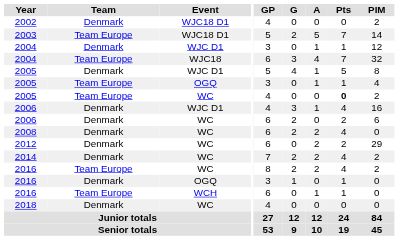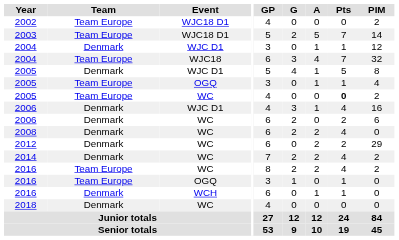 <table border="0" cellpadding="1" cellspacing="0" ID="Table3" style="text-align:center; width:40em">
 <tr ALIGN="center" bgcolor="#e0e0e0">
 <th>Year</th>
 <th>Team</th>
 <th>Event</th>
 <th rowspan="99" bgcolor="#ffffff"></th>
 <th>GP</th>
 <th>G</th>
 <th>A</th>
 <th>Pts</th>
 <th>PIM</th>
 </tr>
 <tr>
 <td><a href='#'>2002</a></td>
-<td><a href='#'>Denmark</a></td>
+<td><a href='#'>Team Europe</a></td>
 <td><a href='#'>WJC18 D1</a></td>
 <td>4</td>
 <td>0</td>
 <td>0</td>
 <td>0</td>
 <td>2</td>
 </tr>
 <tr bgcolor="#f0f0f0">
 <td><a href='#'>2003</a></td>
 <td><a href='#'>Team Europe</a></td>
 <td>WJC18 D1</td>
 <td>5</td>
 <td>2</td>
 <td>5</td>
 <td>7</td>
 <td>14</td>
 </tr>
 <tr>
 <td><a href='#'>2004</a></td>
 <td><a href='#'>Denmark</a></td>
 <td><a href='#'>WJC D1</a></td>
 <td>3</td>
 <td>0</td>
 <td>1</td>
 <td>1</td>
 <td>12</td>
 </tr>
 <tr bgcolor="#f0f0f0">
 <td><a href='#'>2004</a></td>
 <td><a href='#'>Team Europe</a></td>
 <td>WJC18</td>
 <td>6</td>
 <td>3</td>
 <td>4</td>
 <td>7</td>
 <td>32</td>
 </tr>
 <tr>
 <td><a href='#'>2005</a></td>
 <td>Denmark</td>
 <td>WJC D1</td>
 <td>5</td>
 <td>4</td>
 <td>1</td>
 <td>5</td>
 <td>8</td>
 </tr>
 <tr bgcolor="#f0f0f0">
 <td><a href='#'>2005</a></td>
 <td><a href='#'>Team Europe</a></td>
 <td><a href='#'>OGQ</a></td>
 <td>3</td>
 <td>0</td>
 <td>1</td>
 <td>1</td>
 <td>4</td>
 </tr>
 <tr>
 <td><a href='#'>2005</a></td>
 <td><a href='#'>Team Europe</a></td>
 <td><a href='#'>WC</a></td>
 <td>4</td>
 <td>0</td>
 <td>0</td>
 <td><strong>0</strong></td>
 <td>2</td>
 </tr>
 <tr bgcolor="#f0f0f0">
 <td><a href='#'>2006</a></td>
 <td>Denmark</td>
 <td>WJC D1</td>
 <td>4</td>
 <td>3</td>
 <td>1</td>
 <td>4</td>
 <td>16</td>
 </tr>
 <tr>
 <td><a href='#'>2006</a></td>
 <td>Denmark</td>
 <td>WC</td>
 <td>6</td>
 <td>2</td>
 <td>0</td>
 <td>2</td>
 <td>6</td>
 </tr>
 <tr bgcolor="#f0f0f0">
 <td><a href='#'>2008</a></td>
 <td>Denmark</td>
 <td>WC</td>
 <td>6</td>
 <td>2</td>
 <td>2</td>
 <td>4</td>
 <td>0</td>
 </tr>
 <tr>
 <td><a href='#'>2012</a></td>
 <td>Denmark</td>
 <td>WC</td>
 <td>6</td>
 <td>0</td>
 <td>2</td>
 <td>2</td>
 <td>29</td>
 </tr>
 <tr bgcolor="#f0f0f0">
 <td><a href='#'>2014</a></td>
 <td>Denmark</td>
 <td>WC</td>
 <td>7</td>
 <td>2</td>
 <td>2</td>
 <td>4</td>
 <td>2</td>
 </tr>
 <tr>
 <td><a href='#'>2016</a></td>
 <td><a href='#'>Team Europe</a></td>
 <td>WC</td>
 <td>8</td>
 <td>2</td>
 <td>2</td>
 <td>4</td>
 <td>2</td>
 </tr>
 <tr bgcolor="#f0f0f0">
 <td><a href='#'>2016</a></td>
-<td>Denmark</td>
+<td><a href='#'>Team Europe</a></td>
 <td>OGQ</td>
 <td>3</td>
 <td>1</td>
 <td>0</td>
 <td>1</td>
 <td>0</td>
 </tr>
 <tr>
 <td><a href='#'>2016</a></td>
-<td><a href='#'>Team Europe</a></td>
+<td><a href='#'>Denmark</a></td>
 <td><a href='#'>WCH</a></td>
 <td>6</td>
 <td>0</td>
 <td>1</td>
 <td>1</td>
 <td>0</td>
 </tr>
 <tr bgcolor="#f0f0f0">
 <td><a href='#'>2018</a></td>
 <td>Denmark</td>
 <td>WC</td>
 <td>4</td>
 <td>0</td>
 <td>0</td>
 <td>0</td>
 <td>0</td>
 </tr>
 <tr bgcolor="#e0e0e0">
 <th colspan="3">Junior totals</th>
 <th>27</th>
 <th>12</th>
 <th>12</th>
 <th>24</th>
 <th>84</th>
 </tr>
 <tr bgcolor="#e0e0e0">
 <th colspan="3">Senior totals</th>
 <th>53</th>
 <th>9</th>
 <th>10</th>
 <th>19</th>
 <th>45</th>
 </tr>
 </table>
